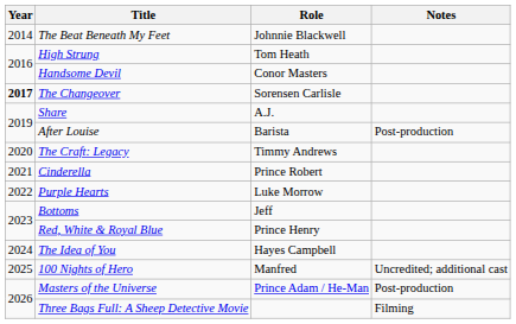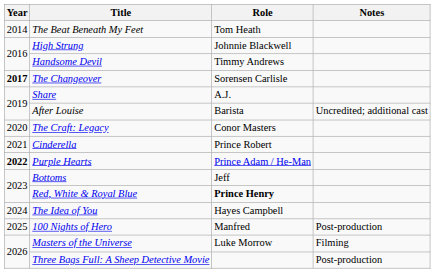 <table class="wikitable plainrowheaders sortable">
 <tr>
 <th scope="col">Year</th>
 <th scope="col">Title</th>
 <th scope="col">Role</th>
 <th scope="col" class="unsortable">Notes</th>
 </tr>
 <tr>
 <td>2014</td>
 <td><em>The Beat Beneath My Feet</em></td>
-<td>Johnnie Blackwell</td>
+<td>Tom Heath</td>
 <td></td>
 </tr>
 <tr>
 <td rowspan="2">2016</td>
 <td><em><a href='#'>High Strung</a></em></td>
-<td>Tom Heath</td>
+<td>Johnnie Blackwell</td>
 <td></td>
 </tr>
 <tr>
 <td><em><a href='#'>Handsome Devil</a></em></td>
-<td>Conor Masters</td>
+<td>Timmy Andrews</td>
 <td></td>
 </tr>
 <tr>
 <td><strong>2017</strong></td>
 <td><em><a href='#'>The Changeover</a></em></td>
 <td>Sorensen Carlisle</td>
 <td></td>
 </tr>
 <tr>
 <td rowspan="2">2019</td>
 <td><em><a href='#'>Share</a></em></td>
 <td>A.J.</td>
 <td></td>
 </tr>
 <tr>
 <td><em>After Louise</em></td>
 <td>Barista</td>
-<td>Post-production</td>
+<td>Uncredited; additional cast</td>
 </tr>
 <tr>
 <td>2020</td>
 <td><em><a href='#'>The Craft: Legacy</a></em></td>
-<td>Timmy Andrews</td>
+<td>Conor Masters</td>
 <td></td>
 </tr>
 <tr>
 <td>2021</td>
 <td><em><a href='#'>Cinderella</a></em></td>
 <td>Prince Robert</td>
 <td></td>
 </tr>
 <tr>
-<td>2022</td>
+<td><strong>2022</strong></td>
 <td><em><a href='#'>Purple Hearts</a></em></td>
-<td>Luke Morrow</td>
+<td><a href='#'>Prince Adam / He-Man</a></td>
 <td></td>
 </tr>
 <tr>
 <td rowspan="2">2023</td>
 <td><em><a href='#'>Bottoms</a></em></td>
 <td>Jeff</td>
 <td></td>
 </tr>
 <tr>
 <td><em><a href='#'>Red, White & Royal Blue</a></em></td>
-<td>Prince Henry</td>
+<td><strong>Prince Henry</strong></td>
 <td></td>
 </tr>
 <tr>
 <td>2024</td>
 <td><em><a href='#'>The Idea of You</a></em></td>
 <td>Hayes Campbell</td>
 <td></td>
 </tr>
 <tr>
 <td>2025</td>
 <td><em><a href='#'>100 Nights of Hero</a></em></td>
 <td>Manfred</td>
-<td>Uncredited; additional cast</td>
+<td>Post-production</td>
 </tr>
 <tr>
 <td rowspan="2">2026</td>
 <td><em><a href='#'>Masters of the Universe</a></em></td>
-<td><a href='#'>Prince Adam / He-Man</a></td>
-<td>Post-production</td>
+<td>Luke Morrow</td>
+<td>Filming</td>
 </tr>
 <tr>
 <td><em><a href='#'>Three Bags Full: A Sheep Detective Movie</a></em></td>
 <td></td>
-<td>Filming</td>
+<td>Post-production</td>
 </tr>
 </table>
